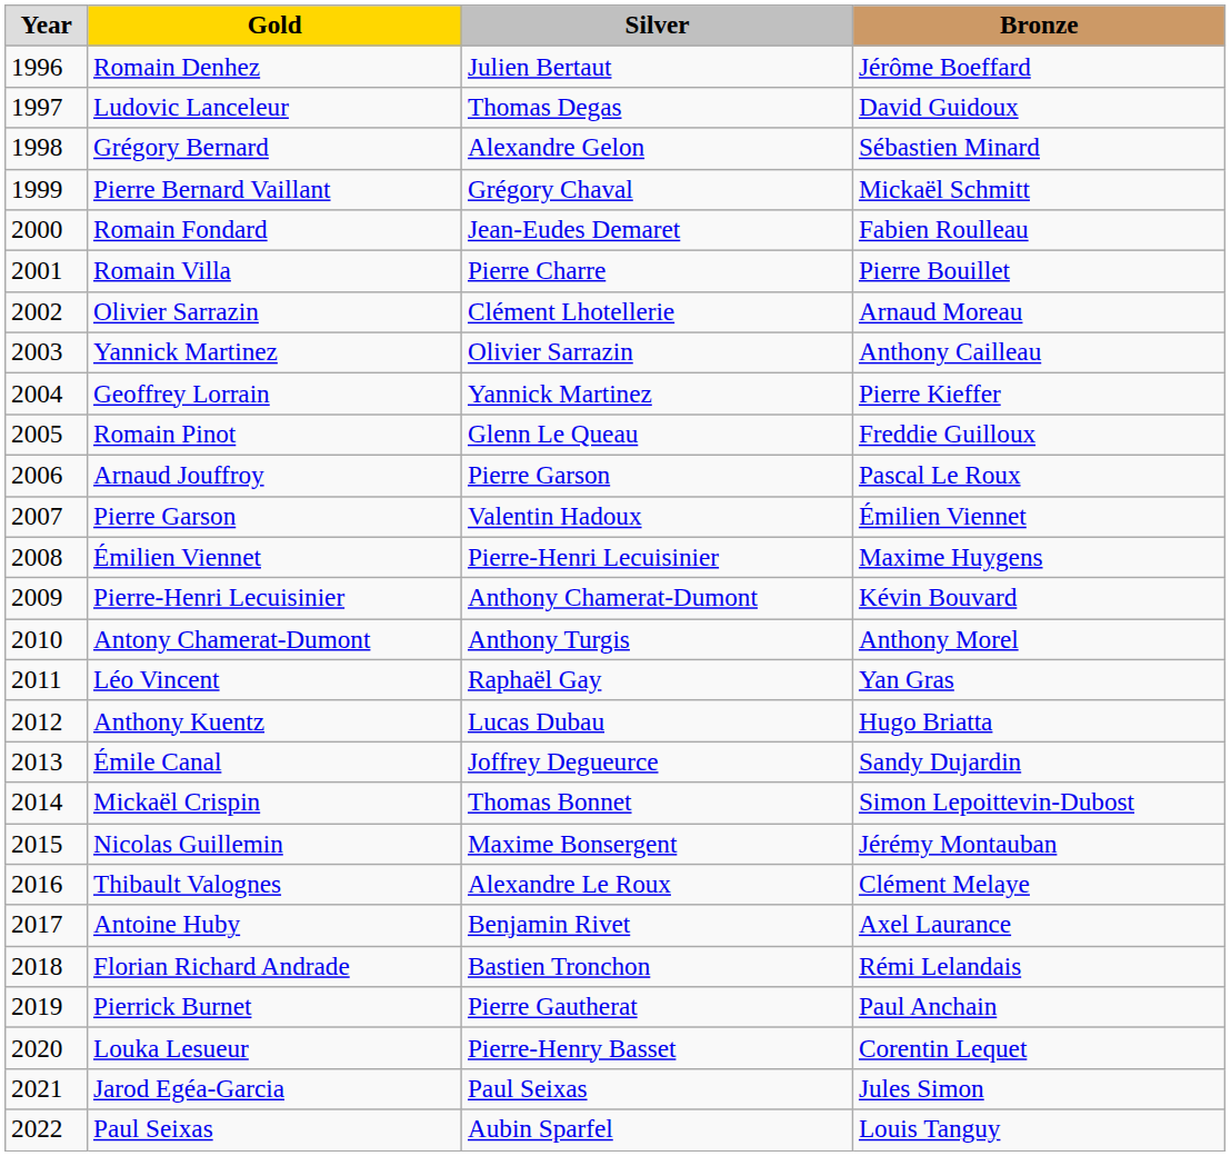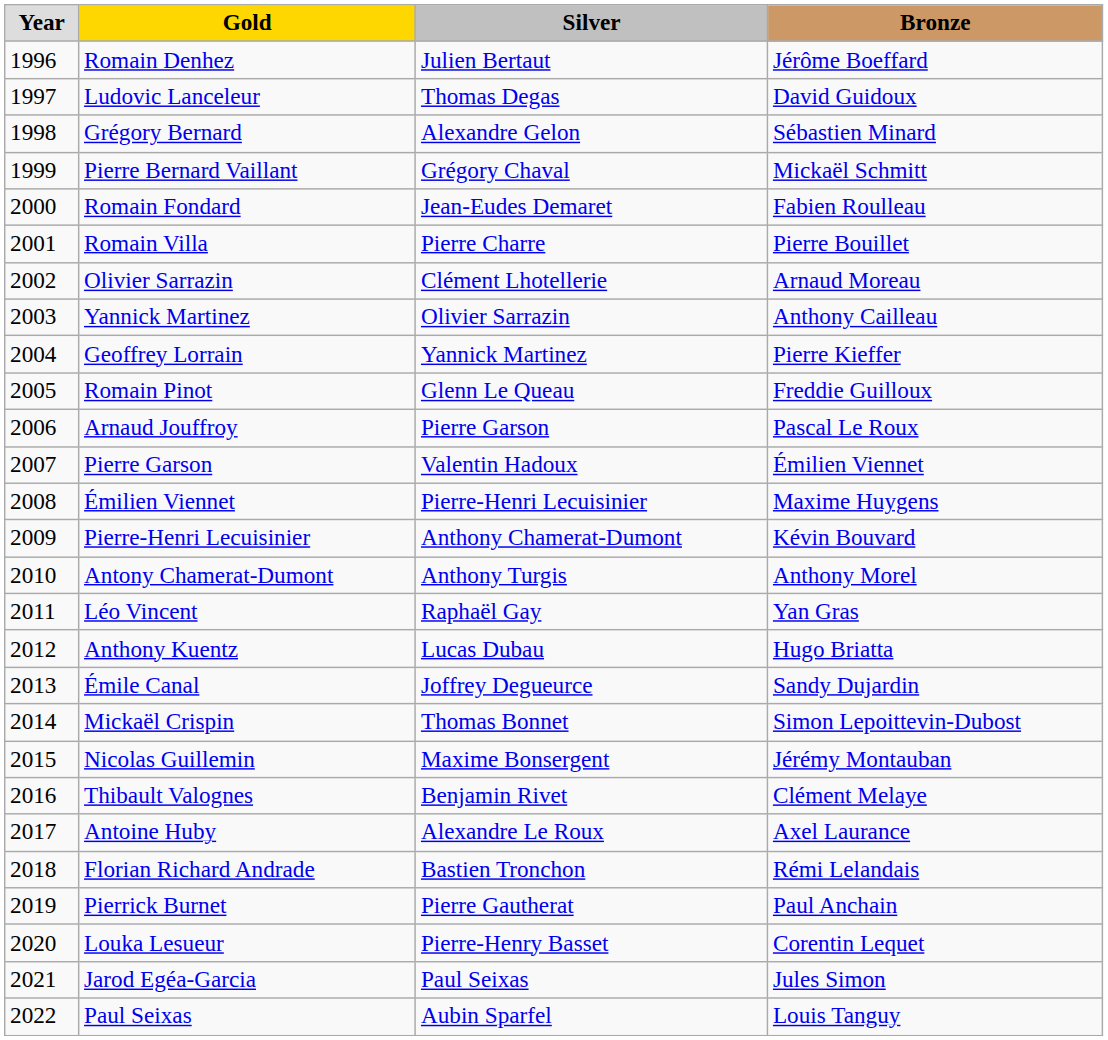 <table class="wikitable" style="width: 60%; text-align:left;">
 <tr>
 <td style="background:#DDDDDD; font-weight:bold; text-align:center;">Year</td>
 <td style="background:gold; font-weight:bold; text-align:center;">Gold</td>
 <td style="background:silver; font-weight:bold; text-align:center;">Silver</td>
 <td style="background:#cc9966; font-weight:bold; text-align:center;">Bronze</td>
 </tr>
 <tr>
 <td>1996</td>
 <td><a href='#'>Romain Denhez</a></td>
 <td><a href='#'>Julien Bertaut</a></td>
 <td><a href='#'>Jérôme Boeffard</a></td>
 </tr>
 <tr>
 <td>1997</td>
 <td><a href='#'>Ludovic Lanceleur</a></td>
 <td><a href='#'>Thomas Degas</a></td>
 <td><a href='#'>David Guidoux</a></td>
 </tr>
 <tr>
 <td>1998</td>
 <td><a href='#'>Grégory Bernard</a></td>
 <td><a href='#'>Alexandre Gelon</a></td>
 <td><a href='#'>Sébastien Minard</a></td>
 </tr>
 <tr>
 <td>1999</td>
 <td><a href='#'>Pierre Bernard Vaillant</a></td>
 <td><a href='#'>Grégory Chaval</a></td>
 <td><a href='#'>Mickaël Schmitt</a></td>
 </tr>
 <tr>
 <td>2000</td>
 <td><a href='#'>Romain Fondard</a></td>
 <td><a href='#'>Jean-Eudes Demaret</a></td>
 <td><a href='#'>Fabien Roulleau</a></td>
 </tr>
 <tr>
 <td>2001</td>
 <td><a href='#'>Romain Villa</a></td>
 <td><a href='#'>Pierre Charre</a></td>
 <td><a href='#'>Pierre Bouillet</a></td>
 </tr>
 <tr>
 <td>2002</td>
 <td><a href='#'>Olivier Sarrazin</a></td>
 <td><a href='#'>Clément Lhotellerie</a></td>
 <td><a href='#'>Arnaud Moreau</a></td>
 </tr>
 <tr>
 <td>2003</td>
 <td><a href='#'>Yannick Martinez</a></td>
 <td><a href='#'>Olivier Sarrazin</a></td>
 <td><a href='#'>Anthony Cailleau</a></td>
 </tr>
 <tr>
 <td>2004</td>
 <td><a href='#'>Geoffrey Lorrain</a></td>
 <td><a href='#'>Yannick Martinez</a></td>
 <td><a href='#'>Pierre Kieffer</a></td>
 </tr>
 <tr>
 <td>2005</td>
 <td><a href='#'>Romain Pinot</a></td>
 <td><a href='#'>Glenn Le Queau</a></td>
 <td><a href='#'>Freddie Guilloux</a></td>
 </tr>
 <tr>
 <td>2006</td>
 <td><a href='#'>Arnaud Jouffroy</a></td>
 <td><a href='#'>Pierre Garson</a></td>
 <td><a href='#'>Pascal Le Roux</a></td>
 </tr>
 <tr>
 <td>2007</td>
 <td><a href='#'>Pierre Garson</a></td>
 <td><a href='#'>Valentin Hadoux</a></td>
 <td><a href='#'>Émilien Viennet</a></td>
 </tr>
 <tr>
 <td>2008</td>
 <td><a href='#'>Émilien Viennet</a></td>
 <td><a href='#'>Pierre-Henri Lecuisinier</a></td>
 <td><a href='#'>Maxime Huygens</a></td>
 </tr>
 <tr>
 <td>2009</td>
 <td><a href='#'>Pierre-Henri Lecuisinier</a></td>
 <td><a href='#'>Anthony Chamerat-Dumont</a></td>
 <td><a href='#'>Kévin Bouvard</a></td>
 </tr>
 <tr>
 <td>2010</td>
 <td><a href='#'>Antony Chamerat-Dumont</a></td>
 <td><a href='#'>Anthony Turgis</a></td>
 <td><a href='#'>Anthony Morel</a></td>
 </tr>
 <tr>
 <td>2011</td>
 <td><a href='#'>Léo Vincent</a></td>
 <td><a href='#'>Raphaël Gay</a></td>
 <td><a href='#'>Yan Gras</a></td>
 </tr>
 <tr>
 <td>2012</td>
 <td><a href='#'>Anthony Kuentz</a></td>
 <td><a href='#'>Lucas Dubau</a></td>
 <td><a href='#'>Hugo Briatta</a></td>
 </tr>
 <tr>
 <td>2013</td>
 <td><a href='#'>Émile Canal</a></td>
 <td><a href='#'>Joffrey Degueurce</a></td>
 <td><a href='#'>Sandy Dujardin</a></td>
 </tr>
 <tr>
 <td>2014</td>
 <td><a href='#'>Mickaël Crispin</a></td>
 <td><a href='#'>Thomas Bonnet</a></td>
 <td><a href='#'>Simon Lepoittevin-Dubost</a></td>
 </tr>
 <tr>
 <td>2015</td>
 <td><a href='#'>Nicolas Guillemin</a></td>
 <td><a href='#'>Maxime Bonsergent</a></td>
 <td><a href='#'>Jérémy Montauban</a></td>
 </tr>
 <tr>
 <td>2016</td>
 <td><a href='#'>Thibault Valognes</a></td>
-<td><a href='#'>Alexandre Le Roux</a></td>
+<td><a href='#'>Benjamin Rivet</a></td>
 <td><a href='#'>Clément Melaye</a></td>
 </tr>
 <tr>
 <td>2017</td>
 <td><a href='#'>Antoine Huby</a></td>
-<td><a href='#'>Benjamin Rivet</a></td>
+<td><a href='#'>Alexandre Le Roux</a></td>
 <td><a href='#'>Axel Laurance</a></td>
 </tr>
 <tr>
 <td>2018</td>
 <td><a href='#'>Florian Richard Andrade</a></td>
 <td><a href='#'>Bastien Tronchon</a></td>
 <td><a href='#'>Rémi Lelandais</a></td>
 </tr>
 <tr>
 <td>2019</td>
 <td><a href='#'>Pierrick Burnet</a></td>
 <td><a href='#'>Pierre Gautherat</a></td>
 <td><a href='#'>Paul Anchain</a></td>
 </tr>
 <tr>
 <td>2020</td>
 <td><a href='#'>Louka Lesueur</a></td>
 <td><a href='#'>Pierre-Henry Basset</a></td>
 <td><a href='#'>Corentin Lequet</a></td>
 </tr>
 <tr>
 <td>2021</td>
 <td><a href='#'>Jarod Egéa-Garcia</a></td>
 <td><a href='#'>Paul Seixas</a></td>
 <td><a href='#'>Jules Simon</a></td>
 </tr>
 <tr>
 <td>2022</td>
 <td><a href='#'>Paul Seixas</a></td>
 <td><a href='#'>Aubin Sparfel</a></td>
 <td><a href='#'>Louis Tanguy</a></td>
 </tr>
 </table>
